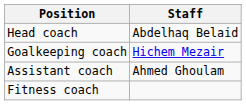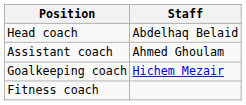 <table class=wikitable>
 <tr>
 <th>Position</th>
 <th>Staff</th>
 </tr>
 <tr>
 <td>Head coach</td>
 <td>Abdelhaq Belaid</td>
 </tr>
 <tr>
+<td>Assistant coach</td>
+<td>Ahmed Ghoulam</td>
+</tr>
+<tr>
 <td>Goalkeeping coach</td>
 <td><a href='#'>Hichem Mezair</a></td>
-</tr>
-<tr>
-<td>Assistant coach</td>
-<td>Ahmed Ghoulam</td>
 </tr>
 <tr>
 <td>Fitness coach</td>
 <td></td>
 </tr>
 </table>
